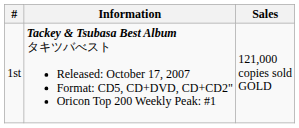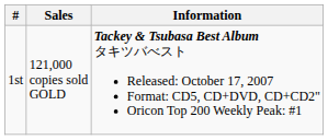 <table class="wikitable">
 <tr>
 <th>#</th>
+<th>Sales</th>
 <th>Information</th>
-<th>Sales</th>
 </tr>
 <tr>
 <td>1st<br></td>
+<td>121,000<br>copies sold<br>GOLD</td>
 <td><strong><em>Tackey & Tsubasa Best Album</em></strong><br>タキツバべスト<br><ul><li>Released: October 17, 2007</li><li>Format: CD5, CD+DVD, CD+CD2"</li><li>Oricon Top 200 Weekly Peak: #1</li></ul></td>
-<td>121,000<br>copies sold<br>GOLD</td>
 </tr>
 </table>
